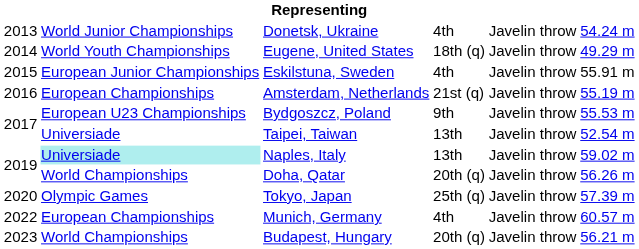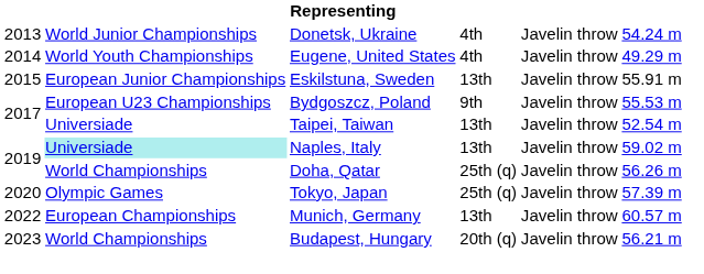 <table>
 <tr>
 <th colspan="6">Representing </th>
 </tr>
 <tr>
 <td>2013</td>
 <td><a href='#'>World Junior Championships</a></td>
 <td><a href='#'>Donetsk, Ukraine</a></td>
 <td>4th</td>
 <td>Javelin throw</td>
 <td><a href='#'>54.24 m</a></td>
 </tr>
 <tr>
 <td>2014</td>
 <td><a href='#'>World Youth Championships</a></td>
 <td><a href='#'>Eugene, United States</a></td>
-<td>18th (q)</td>
+<td>4th</td>
 <td>Javelin throw</td>
 <td><a href='#'>49.29 m</a></td>
 </tr>
 <tr>
 <td>2015</td>
 <td><a href='#'>European Junior Championships</a></td>
 <td><a href='#'>Eskilstuna, Sweden</a></td>
-<td>4th</td>
+<td>13th</td>
 <td>Javelin throw</td>
 <td>55.91 m</td>
-</tr>
-<tr>
-<td>2016</td>
-<td><a href='#'>European Championships</a></td>
-<td><a href='#'>Amsterdam, Netherlands</a></td>
-<td>21st (q)</td>
-<td>Javelin throw</td>
-<td><a href='#'>55.19 m</a></td>
 </tr>
 <tr>
 <td rowspan=2>2017</td>
 <td><a href='#'>European U23 Championships</a></td>
 <td><a href='#'>Bydgoszcz, Poland</a></td>
 <td>9th</td>
 <td>Javelin throw</td>
 <td><a href='#'>55.53 m</a></td>
 </tr>
 <tr>
 <td><a href='#'>Universiade</a></td>
 <td><a href='#'>Taipei, Taiwan</a></td>
 <td>13th</td>
 <td>Javelin throw</td>
 <td><a href='#'>52.54 m</a></td>
 </tr>
 <tr>
 <td rowspan=2>2019</td>
 <td style="background: paleturquoise;"><a href='#'>Universiade</a></td>
 <td><a href='#'>Naples, Italy</a></td>
 <td>13th</td>
 <td>Javelin throw</td>
 <td><a href='#'>59.02 m</a></td>
 </tr>
 <tr>
 <td><a href='#'>World Championships</a></td>
 <td><a href='#'>Doha, Qatar</a></td>
-<td>20th (q)</td>
+<td>25th (q)</td>
 <td>Javelin throw</td>
 <td><a href='#'>56.26 m</a></td>
 </tr>
 <tr>
 <td>2020</td>
 <td><a href='#'>Olympic Games</a></td>
 <td><a href='#'>Tokyo, Japan</a></td>
 <td>25th (q)</td>
 <td>Javelin throw</td>
 <td><a href='#'>57.39 m</a></td>
 </tr>
 <tr>
 <td>2022</td>
 <td><a href='#'>European Championships</a></td>
 <td><a href='#'>Munich, Germany</a></td>
-<td>4th</td>
+<td>13th</td>
 <td>Javelin throw</td>
 <td><a href='#'>60.57 m</a></td>
 </tr>
 <tr>
 <td>2023</td>
 <td><a href='#'>World Championships</a></td>
 <td><a href='#'>Budapest, Hungary</a></td>
 <td>20th (q)</td>
 <td>Javelin throw</td>
 <td><a href='#'>56.21 m</a></td>
 </tr>
 </table>
